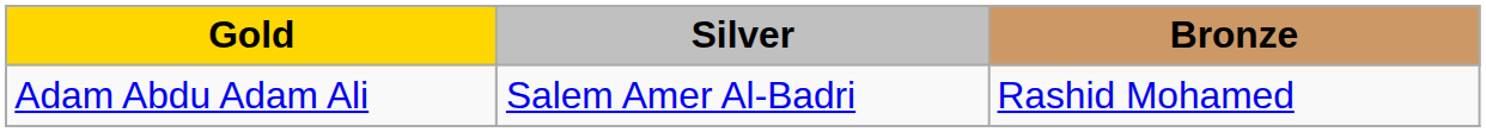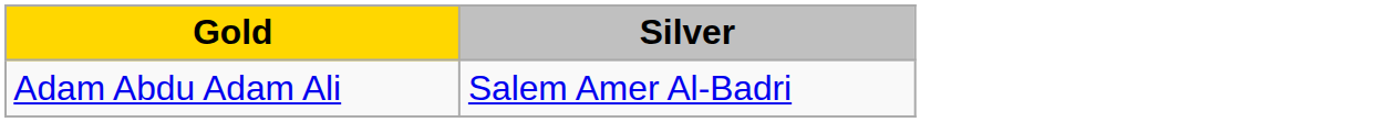 <table class="wikitable" style="text-align:left">
 <tr align="center">
 <td width=200 bgcolor=gold><strong>Gold</strong></td>
 <td width=200 bgcolor=silver><strong>Silver</strong></td>
-<td width=200 bgcolor=CC9966><strong>Bronze</strong></td>
 </tr>
 <tr>
 <td><a href='#'>Adam Abdu Adam Ali</a><br><em></em></td>
 <td><a href='#'>Salem Amer Al-Badri</a><br><em></em></td>
-<td><a href='#'>Rashid Mohamed</a><br><em></em></td>
 </tr>
 </table>
